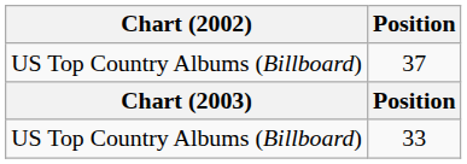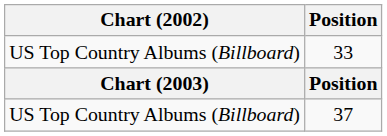 <table class="wikitable">
 <tr>
 <th>Chart (2002)</th>
 <th>Position</th>
 </tr>
 <tr>
 <td>US Top Country Albums (<em>Billboard</em>)</td>
-<td align="center">37</td>
+<td align="center">33</td>
 </tr>
 <tr>
 <th>Chart (2003)</th>
 <th>Position</th>
 </tr>
 <tr>
 <td>US Top Country Albums (<em>Billboard</em>)</td>
-<td align="center">33</td>
+<td align="center">37</td>
 </tr>
 </table>
